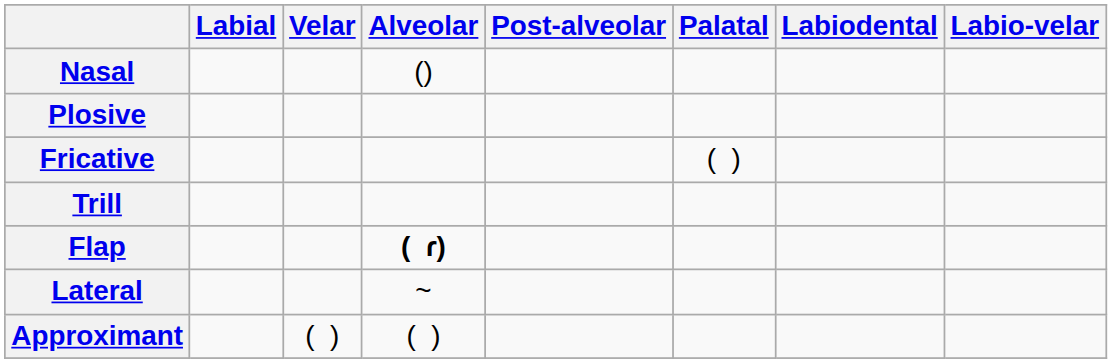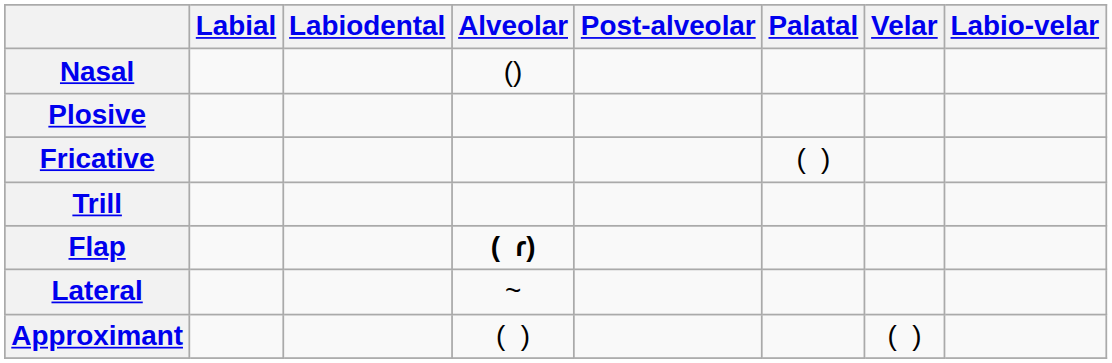 <table class="wikitable">
 <tr>
 <th> </th>
 <th><a href='#'>Labial</a></th>
-<th><a href='#'>Velar</a></th>
+<th><a href='#'>Labiodental</a></th>
 <th><a href='#'>Alveolar</a></th>
 <th><a href='#'>Post-alveolar</a></th>
 <th><a href='#'>Palatal</a></th>
-<th><a href='#'>Labiodental</a></th>
+<th><a href='#'>Velar</a></th>
 <th><a href='#'>Labio-velar</a></th>
 </tr>
 <tr>
 <th><a href='#'>Nasal</a></th>
 <td align=center></td>
 <td> </td>
 <td align=center>()</td>
 <td> </td>
 <td align=center></td>
 <td> </td>
 <td align=center></td>
 </tr>
 <tr>
 <th><a href='#'>Plosive</a></th>
 <td align=center>  </td>
-<td align=center>  </td>
+<td> </td>
 <td align=center>  </td>
 <td align=center></td>
 <td align=center>  </td>
-<td> </td>
+<td align=center>  </td>
 <td align=center>  </td>
 </tr>
 <tr>
 <th><a href='#'>Fricative</a></th>
 <td align=center>  </td>
-<td align="center">  </td>
+<td align=center>  </td>
 <td align=center></td>
 <td align=center></td>
 <td align="center">(  )</td>
-<td align=center>  </td>
+<td align="center">  </td>
 <td> </td>
 </tr>
 <tr>
 <th><a href='#'>Trill</a></th>
 <td> </td>
 <td> </td>
 <td align=center>  </td>
 <td> </td>
 <td> </td>
 <td> </td>
 <td> </td>
 </tr>
 <tr>
 <th><a href='#'>Flap</a></th>
 <td> </td>
 <td> </td>
 <td align=center><strong>(  ɾ)</strong></td>
 <td> </td>
 <td> </td>
 <td> </td>
 <td> </td>
 </tr>
 <tr>
 <th><a href='#'>Lateral</a></th>
 <td> </td>
 <td> </td>
 <td align=center> ~ </td>
 <td> </td>
 <td> </td>
 <td> </td>
 <td> </td>
 </tr>
 <tr>
 <th><a href='#'>Approximant</a></th>
 <td align="center"> </td>
-<td align="center">(  )</td>
+<td> </td>
 <td align="center">(  ) </td>
 <td> </td>
 <td align="center"> </td>
-<td> </td>
+<td align="center">(  )</td>
 <td align="center"> </td>
 </tr>
 </table>
